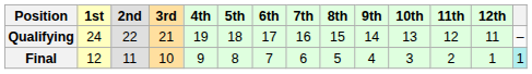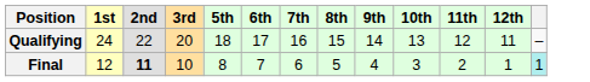 <table class="wikitable" style="font-size:85%; text-align:center">
 <tr>
 <th>Position</th>
 <td style="background:#ffffbf;"> <strong>1st</strong> </td>
 <td style="background:#dfdfdf;"> <strong>2nd</strong> </td>
 <td style="background:#ffdf9f;"> <strong>3rd</strong> </td>
-<td style="background:#dfffdf;"> <strong>4th</strong> </td>
 <td style="background:#dfffdf;"> <strong>5th</strong> </td>
 <td style="background:#dfffdf;"> <strong>6th</strong> </td>
 <td style="background:#dfffdf;"> <strong>7th</strong> </td>
 <td style="background:#dfffdf;"> <strong>8th</strong> </td>
 <td style="background:#dfffdf;"> <strong>9th</strong> </td>
 <td style="background:#dfffdf;"> <strong>10th</strong> </td>
 <td style="background:#dfffdf;"> <strong>11th</strong> </td>
 <td style="background:#dfffdf;"> <strong>12th</strong> </td>
 <th></th>
 </tr>
 <tr>
 <th>Qualifying</th>
 <td style="background:#ffffbf;">24</td>
 <td style="background:#dfdfdf;">22</td>
-<td style="background:#ffdf9f;">21</td>
-<td style="background:#dfffdf;">19</td>
+<td style="background:#ffdf9f;">20</td>
 <td style="background:#dfffdf;">18</td>
 <td style="background:#dfffdf;">17</td>
 <td style="background:#dfffdf;">16</td>
 <td style="background:#dfffdf;">15</td>
 <td style="background:#dfffdf;">14</td>
 <td style="background:#dfffdf;">13</td>
 <td style="background:#dfffdf;">12</td>
 <td style="background:#dfffdf;">11</td>
 <td>–</td>
 </tr>
 <tr>
 <th>Final</th>
 <td style="background:#ffffbf;">12</td>
-<td style="background:#dfdfdf;">11</td>
+<td style="background:#dfdfdf;"><strong>11</strong></td>
 <td style="background:#ffdf9f;">10</td>
-<td style="background:#dfffdf;">9</td>
 <td style="background:#dfffdf;">8</td>
 <td style="background:#dfffdf;">7</td>
 <td style="background:#dfffdf;">6</td>
 <td style="background:#dfffdf;">5</td>
 <td style="background:#dfffdf;">4</td>
 <td style="background:#dfffdf;">3</td>
 <td style="background:#dfffdf;">2</td>
 <td style="background:#dfffdf;">1</td>
 <td style="background: paleturquoise;">1</td>
 </tr>
 </table>
